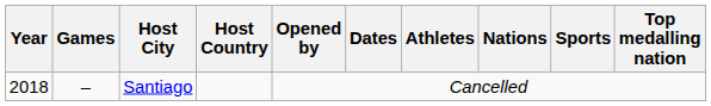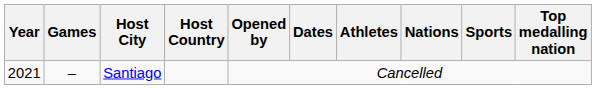 <table class="wikitable" style="text-align:center">
 <tr>
 <th width=20>Year</th>
 <th width=20>Games</th>
 <th width=100>Host City</th>
 <th width=100>Host Country</th>
 <th width=100>Opened by</th>
 <th width=180>Dates</th>
 <th width=20>Athletes</th>
 <th width=20>Nations</th>
 <th width=20>Sports</th>
 <th width=100>Top medalling<br>nation</th>
 </tr>
 <tr>
-<td>2018</td>
+<td>2021</td>
 <td>–</td>
 <td><a href='#'>Santiago</a></td>
 <td align="left"></td>
 <td colspan=6><em>Cancelled</em></td>
 </tr>
 </table>
